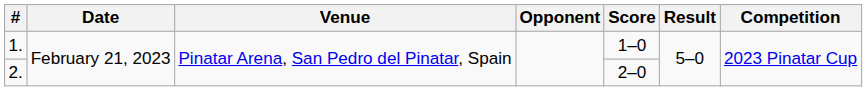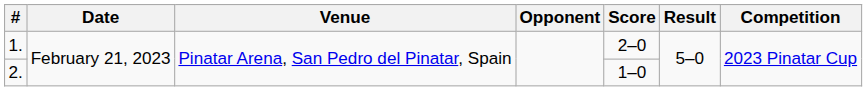 <table class="wikitable">
 <tr>
 <th>#</th>
 <th>Date</th>
 <th>Venue</th>
 <th>Opponent</th>
 <th>Score</th>
 <th>Result</th>
 <th>Competition</th>
 </tr>
 <tr>
 <td>1.</td>
 <td rowspan=2>February 21, 2023</td>
 <td rowspan=2><a href='#'>Pinatar Arena</a>, <a href='#'>San Pedro del Pinatar</a>, Spain</td>
 <td rowspan=2></td>
-<td style="text-align:center;">1–0</td>
+<td style="text-align:center;">2–0</td>
 <td rowspan=2 style="text-align:center;">5–0</td>
 <td rowspan=2><a href='#'>2023 Pinatar Cup</a></td>
 </tr>
 <tr>
 <td>2.</td>
-<td style="text-align:center;">2–0</td>
+<td style="text-align:center;">1–0</td>
 </tr>
 </table>
